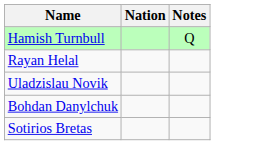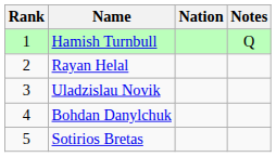 <table class="wikitable sortable" style="text-align:center">
 <tr>
+<th>Rank</th>
 <th>Name</th>
 <th>Nation</th>
 <th>Notes</th>
 </tr>
 <tr bgcolor=bbffbb>
+<td>1</td>
 <td align=left><a href='#'>Hamish Turnbull</a></td>
 <td align=left></td>
 <td>Q</td>
 </tr>
 <tr>
+<td>2</td>
 <td align=left><a href='#'>Rayan Helal</a></td>
 <td align=left></td>
 <td></td>
 </tr>
 <tr>
+<td>3</td>
 <td align=left><a href='#'>Uladzislau Novik</a></td>
 <td align=left></td>
 <td></td>
 </tr>
 <tr>
+<td>4</td>
 <td align=left><a href='#'>Bohdan Danylchuk</a></td>
 <td align=left></td>
 <td></td>
 </tr>
 <tr>
+<td>5</td>
 <td align=left><a href='#'>Sotirios Bretas</a></td>
 <td align=left></td>
 <td></td>
 </tr>
 </table>
